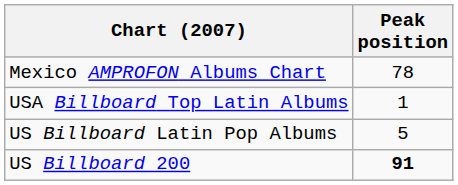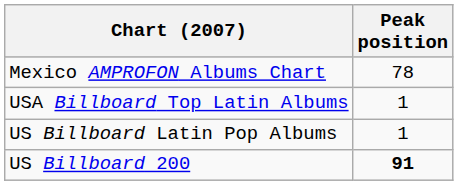 <table class="wikitable">
 <tr>
 <th align="left">Chart (2007)</th>
 <th align="left">Peak<br>position</th>
 </tr>
 <tr>
 <td align="left">Mexico <a href='#'><em>AMPROFON</em> Albums Chart</a></td>
 <td align="center">78</td>
 </tr>
 <tr>
 <td align="left">USA <a href='#'><em>Billboard</em> Top Latin Albums</a></td>
 <td align="center">1</td>
 </tr>
 <tr>
 <td align="left">US <em>Billboard</em> Latin Pop Albums</td>
-<td align="center">5</td>
+<td align="center">1</td>
 </tr>
 <tr>
 <td align="left">US <a href='#'><em>Billboard</em> 200</a></td>
 <td align="center"><strong>91</strong></td>
 </tr>
 </table>
